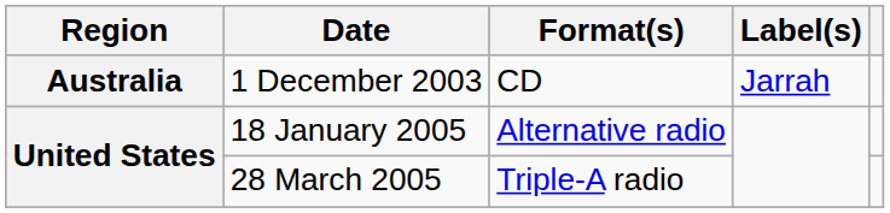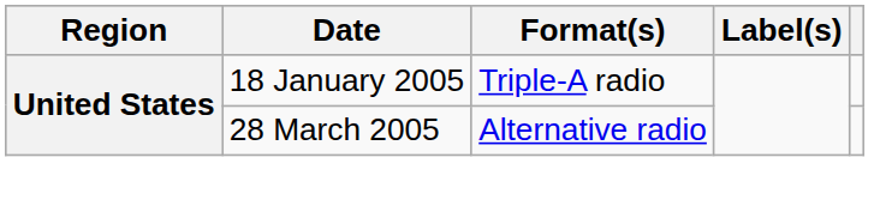 <table class="wikitable plainrowheaders">
 <tr>
 <th scope="col">Region</th>
 <th scope="col">Date</th>
 <th scope="col">Format(s)</th>
 <th scope="col">Label(s)</th>
 <th scope="col"></th>
 </tr>
 <tr>
-<th scope="row">Australia</th>
-<td>1 December 2003</td>
-<td>CD</td>
-<td><a href='#'>Jarrah</a></td>
-<td></td>
-</tr>
-<tr>
 <th scope="row" rowspan="2">United States</th>
 <td>18 January 2005</td>
-<td><a href='#'>Alternative radio</a></td>
+<td><a href='#'>Triple-A</a> radio</td>
 <td rowspan="2"></td>
 <td></td>
 </tr>
 <tr>
 <td>28 March 2005</td>
-<td><a href='#'>Triple-A</a> radio</td>
+<td><a href='#'>Alternative radio</a></td>
 <td></td>
 </tr>
 </table>
